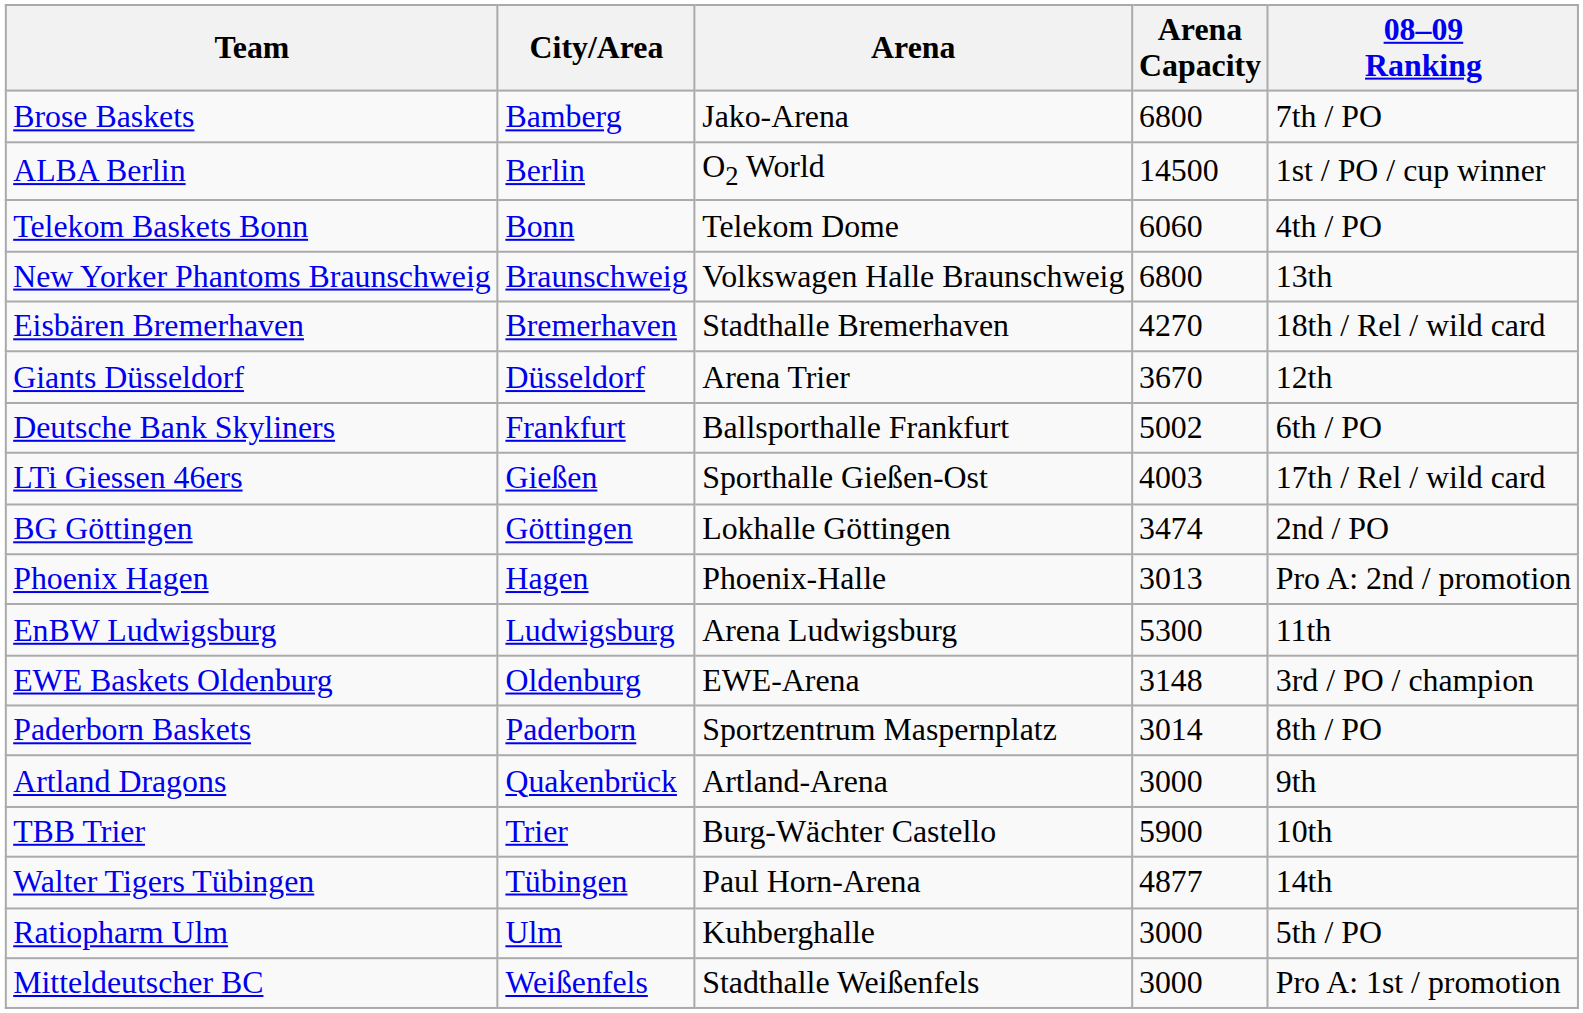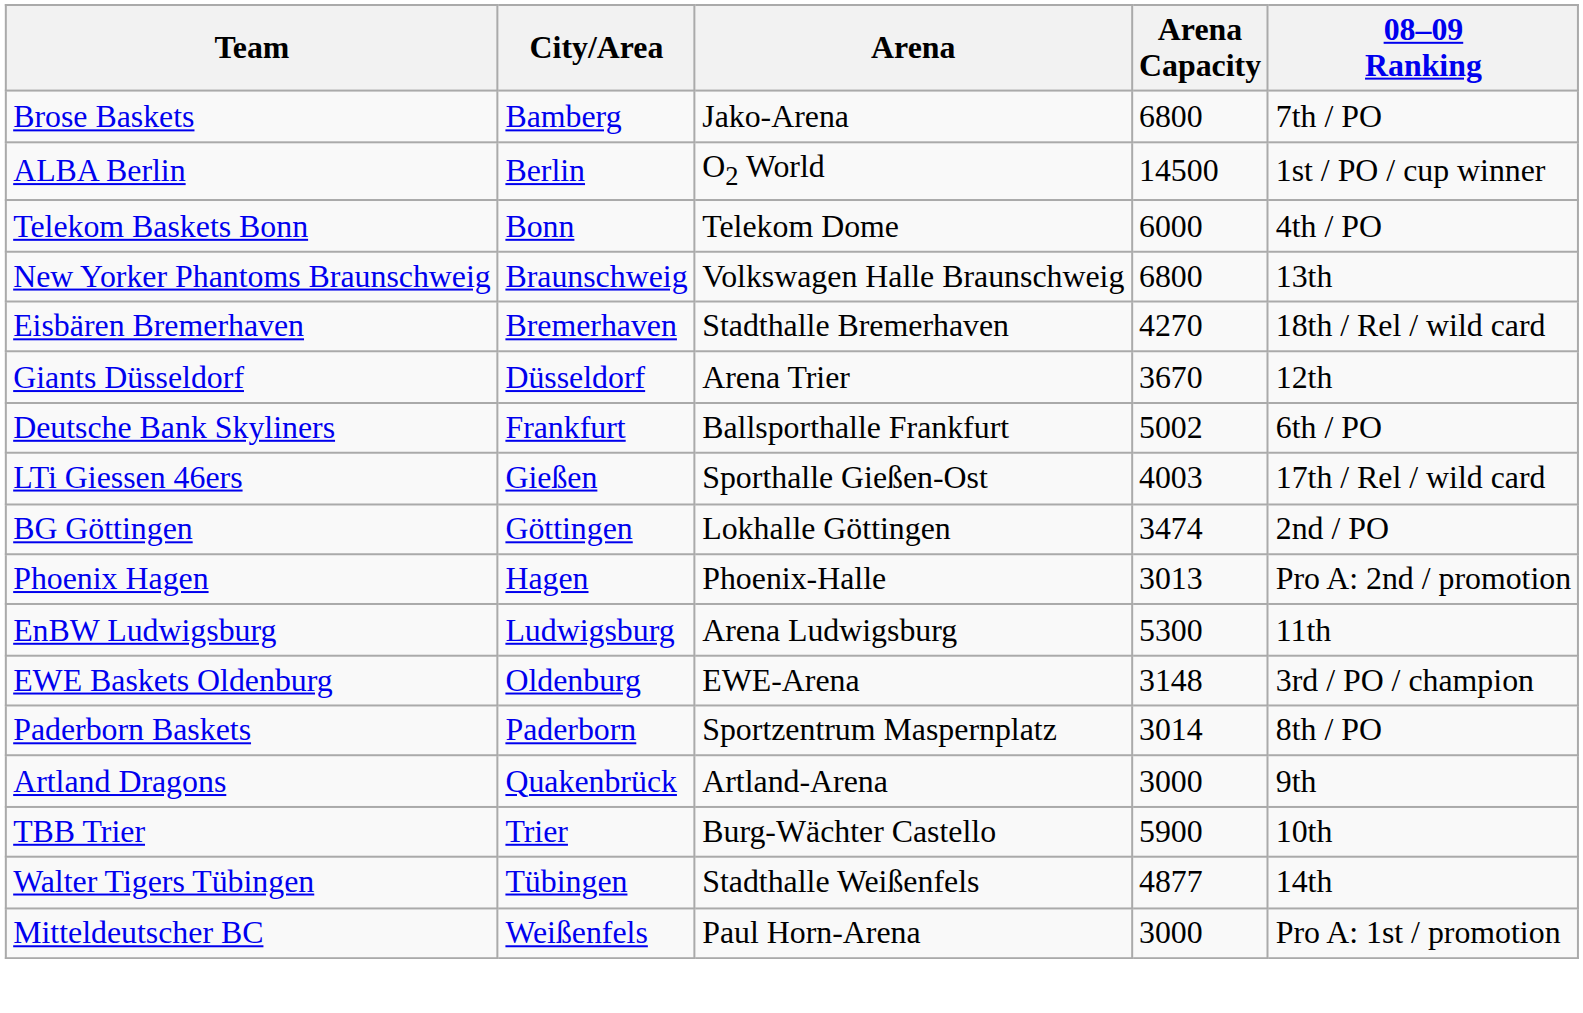 <table class="wikitable" style="margin:1em 2em 1em 1em;">
 <tr>
 <th>Team</th>
 <th>City/Area</th>
 <th>Arena</th>
 <th>Arena<br> Capacity </th>
 <th><a href='#'>08–09<br> Ranking</a></th>
 </tr>
 <tr>
 <td><a href='#'>Brose Baskets</a></td>
 <td><a href='#'>Bamberg</a></td>
 <td>Jako-Arena</td>
 <td>6800</td>
 <td>7th / PO</td>
 </tr>
 <tr>
 <td><a href='#'>ALBA Berlin</a></td>
 <td><a href='#'>Berlin</a></td>
 <td>O<sub>2</sub> World</td>
 <td>14500</td>
 <td>1st / PO / cup winner</td>
 </tr>
 <tr>
 <td><a href='#'>Telekom Baskets Bonn</a></td>
 <td><a href='#'>Bonn</a></td>
 <td>Telekom Dome</td>
-<td>6060</td>
+<td>6000</td>
 <td>4th / PO</td>
 </tr>
 <tr>
 <td><a href='#'>New Yorker Phantoms Braunschweig</a></td>
 <td><a href='#'>Braunschweig</a></td>
 <td>Volkswagen Halle Braunschweig</td>
 <td>6800</td>
 <td>13th</td>
 </tr>
 <tr>
 <td><a href='#'>Eisbären Bremerhaven</a></td>
 <td><a href='#'>Bremerhaven</a></td>
 <td>Stadthalle Bremerhaven</td>
 <td>4270</td>
 <td>18th / Rel / wild card</td>
 </tr>
 <tr>
 <td><a href='#'>Giants Düsseldorf</a></td>
 <td><a href='#'>Düsseldorf</a></td>
 <td>Arena Trier</td>
 <td>3670</td>
 <td>12th</td>
 </tr>
 <tr>
 <td><a href='#'>Deutsche Bank Skyliners</a></td>
 <td><a href='#'>Frankfurt</a></td>
 <td>Ballsporthalle Frankfurt</td>
 <td>5002</td>
 <td>6th / PO</td>
 </tr>
 <tr>
 <td><a href='#'>LTi Giessen 46ers</a></td>
 <td><a href='#'>Gießen</a></td>
 <td>Sporthalle Gießen-Ost</td>
 <td>4003</td>
 <td>17th / Rel / wild card</td>
 </tr>
 <tr>
 <td><a href='#'>BG Göttingen</a></td>
 <td><a href='#'>Göttingen</a></td>
 <td>Lokhalle Göttingen</td>
 <td>3474</td>
 <td>2nd / PO</td>
 </tr>
 <tr>
 <td><a href='#'>Phoenix Hagen</a></td>
 <td><a href='#'>Hagen</a></td>
 <td>Phoenix-Halle</td>
 <td>3013</td>
 <td>Pro A: 2nd / promotion</td>
 </tr>
 <tr>
 <td><a href='#'>EnBW Ludwigsburg</a></td>
 <td><a href='#'>Ludwigsburg</a></td>
 <td>Arena Ludwigsburg</td>
 <td>5300</td>
 <td>11th</td>
 </tr>
 <tr>
 <td><a href='#'>EWE Baskets Oldenburg</a></td>
 <td><a href='#'>Oldenburg</a></td>
 <td>EWE-Arena</td>
 <td>3148</td>
 <td>3rd / PO / champion</td>
 </tr>
 <tr>
 <td><a href='#'>Paderborn Baskets</a></td>
 <td><a href='#'>Paderborn</a></td>
 <td>Sportzentrum Maspernplatz</td>
 <td>3014</td>
 <td>8th / PO</td>
 </tr>
 <tr>
 <td><a href='#'>Artland Dragons</a></td>
 <td><a href='#'>Quakenbrück</a></td>
 <td>Artland-Arena</td>
 <td>3000</td>
 <td>9th</td>
 </tr>
 <tr>
 <td><a href='#'>TBB Trier</a></td>
 <td><a href='#'>Trier</a></td>
 <td>Burg-Wächter Castello</td>
 <td>5900</td>
 <td>10th</td>
 </tr>
 <tr>
 <td><a href='#'>Walter Tigers Tübingen</a></td>
 <td><a href='#'>Tübingen</a></td>
-<td>Paul Horn-Arena</td>
+<td>Stadthalle Weißenfels</td>
 <td>4877</td>
 <td>14th</td>
 </tr>
 <tr>
-<td><a href='#'>Ratiopharm Ulm</a></td>
-<td><a href='#'>Ulm</a></td>
-<td>Kuhberghalle</td>
-<td>3000</td>
-<td>5th / PO</td>
-</tr>
-<tr>
 <td><a href='#'>Mitteldeutscher BC</a></td>
 <td><a href='#'>Weißenfels</a></td>
-<td>Stadthalle Weißenfels</td>
+<td>Paul Horn-Arena</td>
 <td>3000</td>
 <td>Pro A: 1st / promotion</td>
 </tr>
 </table>
